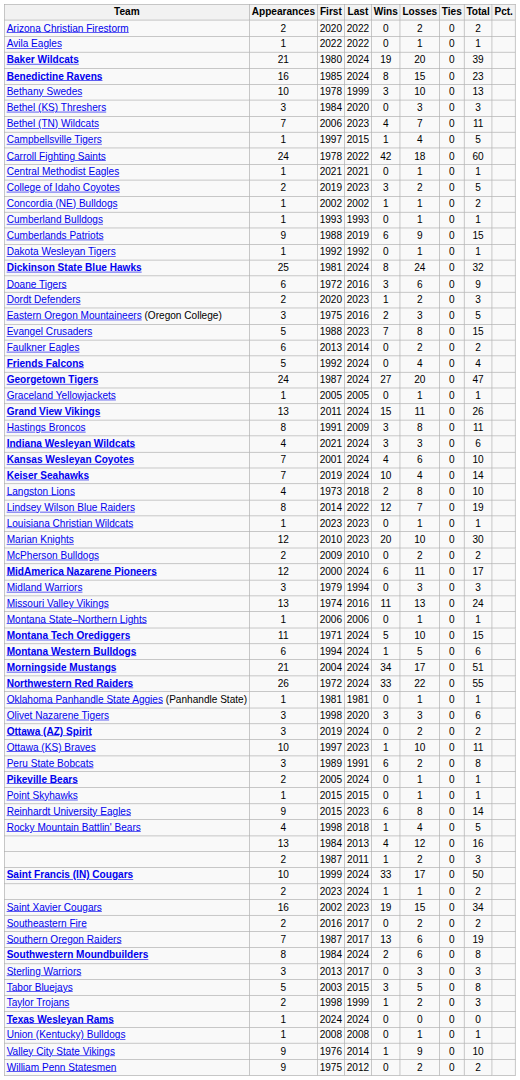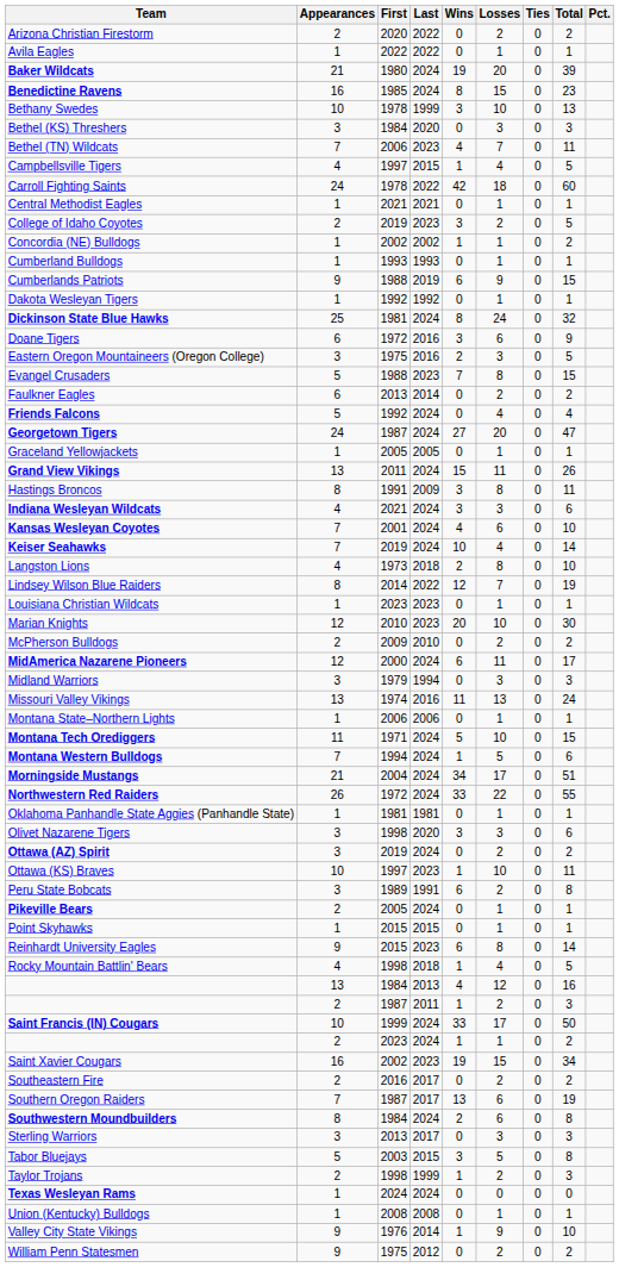 <table class="wikitable sortable" style="text-align:center;">
 <tr>
 <th>Team</th>
 <th>Appearances</th>
 <th>First</th>
 <th>Last</th>
 <th>Wins</th>
 <th>Losses</th>
 <th>Ties</th>
 <th>Total</th>
 <th>Pct.</th>
 </tr>
 <tr>
 <td style="text-align:left;"><a href='#'>Arizona Christian Firestorm</a></td>
 <td>2</td>
 <td>2020</td>
 <td>2022</td>
 <td>0</td>
 <td>2</td>
 <td>0</td>
 <td>2</td>
 <td></td>
 </tr>
 <tr>
 <td style="text-align:left;"><a href='#'>Avila Eagles</a></td>
 <td>1</td>
 <td>2022</td>
 <td>2022</td>
 <td>0</td>
 <td>1</td>
 <td>0</td>
 <td>1</td>
 <td></td>
 </tr>
 <tr>
 <td style="text-align:left;"><strong><a href='#'>Baker Wildcats</a></strong></td>
 <td>21</td>
 <td>1980</td>
 <td>2024</td>
 <td>19</td>
 <td>20</td>
 <td>0</td>
 <td>39</td>
 <td></td>
 </tr>
 <tr>
 <td style="text-align:left;"><strong><a href='#'>Benedictine Ravens</a></strong></td>
 <td>16</td>
 <td>1985</td>
 <td>2024</td>
 <td>8</td>
 <td>15</td>
 <td>0</td>
 <td>23</td>
 <td></td>
 </tr>
 <tr>
 <td style="text-align:left;"><a href='#'>Bethany Swedes</a></td>
 <td>10</td>
 <td>1978</td>
 <td>1999</td>
 <td>3</td>
 <td>10</td>
 <td>0</td>
 <td>13</td>
 <td></td>
 </tr>
 <tr>
 <td style="text-align:left;"><a href='#'>Bethel (KS) Threshers</a></td>
 <td>3</td>
 <td>1984</td>
 <td>2020</td>
 <td>0</td>
 <td>3</td>
 <td>0</td>
 <td>3</td>
 <td></td>
 </tr>
 <tr>
 <td style="text-align:left;"><a href='#'>Bethel (TN) Wildcats</a></td>
 <td>7</td>
 <td>2006</td>
 <td>2023</td>
 <td>4</td>
 <td>7</td>
 <td>0</td>
 <td>11</td>
 <td></td>
 </tr>
 <tr>
 <td style="text-align:left;"><a href='#'>Campbellsville Tigers</a></td>
-<td>1</td>
+<td>4</td>
 <td>1997</td>
 <td>2015</td>
 <td>1</td>
 <td>4</td>
 <td>0</td>
 <td>5</td>
 <td></td>
 </tr>
 <tr>
 <td style="text-align:left;"><a href='#'>Carroll Fighting Saints</a></td>
 <td>24</td>
 <td>1978</td>
 <td>2022</td>
 <td>42</td>
 <td>18</td>
 <td>0</td>
 <td>60</td>
 <td></td>
 </tr>
 <tr>
 <td style="text-align:left;"><a href='#'>Central Methodist Eagles</a></td>
 <td>1</td>
 <td>2021</td>
 <td>2021</td>
 <td>0</td>
 <td>1</td>
 <td>0</td>
 <td>1</td>
 <td></td>
 </tr>
 <tr>
 <td style="text-align:left;"><a href='#'>College of Idaho Coyotes</a></td>
 <td>2</td>
 <td>2019</td>
 <td>2023</td>
 <td>3</td>
 <td>2</td>
 <td>0</td>
 <td>5</td>
 <td></td>
 </tr>
 <tr>
 <td style="text-align:left;"><a href='#'>Concordia (NE) Bulldogs</a></td>
 <td>1</td>
 <td>2002</td>
 <td>2002</td>
 <td>1</td>
 <td>1</td>
 <td>0</td>
 <td>2</td>
 <td></td>
 </tr>
 <tr>
 <td style="text-align:left;"><a href='#'>Cumberland Bulldogs</a></td>
 <td>1</td>
 <td>1993</td>
 <td>1993</td>
 <td>0</td>
 <td>1</td>
 <td>0</td>
 <td>1</td>
 <td></td>
 </tr>
 <tr>
 <td style="text-align:left;"><a href='#'>Cumberlands Patriots</a></td>
 <td>9</td>
 <td>1988</td>
 <td>2019</td>
 <td>6</td>
 <td>9</td>
 <td>0</td>
 <td>15</td>
 <td></td>
 </tr>
 <tr>
 <td style="text-align:left;"><a href='#'>Dakota Wesleyan Tigers</a></td>
 <td>1</td>
 <td>1992</td>
 <td>1992</td>
 <td>0</td>
 <td>1</td>
 <td>0</td>
 <td>1</td>
 <td></td>
 </tr>
 <tr>
 <td style="text-align:left;"><strong><a href='#'>Dickinson State Blue Hawks</a></strong></td>
 <td>25</td>
 <td>1981</td>
 <td>2024</td>
 <td>8</td>
 <td>24</td>
 <td>0</td>
 <td>32</td>
 <td></td>
 </tr>
 <tr>
 <td style="text-align:left;"><a href='#'>Doane Tigers</a></td>
 <td>6</td>
 <td>1972</td>
 <td>2016</td>
 <td>3</td>
 <td>6</td>
 <td>0</td>
 <td>9</td>
-<td></td>
-</tr>
-<tr>
-<td style="text-align:left;"><a href='#'>Dordt Defenders</a></td>
-<td>2</td>
-<td>2020</td>
-<td>2023</td>
-<td>1</td>
-<td>2</td>
-<td>0</td>
-<td>3</td>
 <td></td>
 </tr>
 <tr>
 <td style="text-align:left;"><a href='#'>Eastern Oregon Mountaineers</a> (Oregon College)</td>
 <td>3</td>
 <td>1975</td>
 <td>2016</td>
 <td>2</td>
 <td>3</td>
 <td>0</td>
 <td>5</td>
 <td></td>
 </tr>
 <tr>
 <td style="text-align:left;"><a href='#'>Evangel Crusaders</a></td>
 <td>5</td>
 <td>1988</td>
 <td>2023</td>
 <td>7</td>
 <td>8</td>
 <td>0</td>
 <td>15</td>
 <td></td>
 </tr>
 <tr>
 <td style="text-align:left;"><a href='#'>Faulkner Eagles</a></td>
 <td>6</td>
 <td>2013</td>
 <td>2014</td>
 <td>0</td>
 <td>2</td>
 <td>0</td>
 <td>2</td>
 <td></td>
 </tr>
 <tr>
 <td style="text-align:left;"><strong><a href='#'>Friends Falcons</a></strong></td>
 <td>5</td>
 <td>1992</td>
 <td>2024</td>
 <td>0</td>
 <td>4</td>
 <td>0</td>
 <td>4</td>
 <td></td>
 </tr>
 <tr>
 <td style="text-align:left;"><strong><a href='#'>Georgetown Tigers</a></strong></td>
 <td>24</td>
 <td>1987</td>
 <td>2024</td>
 <td>27</td>
 <td>20</td>
 <td>0</td>
 <td>47</td>
 <td></td>
 </tr>
 <tr>
 <td style="text-align:left;"><a href='#'>Graceland Yellowjackets</a></td>
 <td>1</td>
 <td>2005</td>
 <td>2005</td>
 <td>0</td>
 <td>1</td>
 <td>0</td>
 <td>1</td>
 <td></td>
 </tr>
 <tr>
 <td style="text-align:left;"><strong><a href='#'>Grand View Vikings</a></strong></td>
 <td>13</td>
 <td>2011</td>
 <td>2024</td>
 <td>15</td>
 <td>11</td>
 <td>0</td>
 <td>26</td>
 <td></td>
 </tr>
 <tr>
 <td style="text-align:left;"><a href='#'>Hastings Broncos</a></td>
 <td>8</td>
 <td>1991</td>
 <td>2009</td>
 <td>3</td>
 <td>8</td>
 <td>0</td>
 <td>11</td>
 <td></td>
 </tr>
 <tr>
 <td style="text-align:left;"><strong><a href='#'>Indiana Wesleyan Wildcats</a></strong></td>
 <td>4</td>
 <td>2021</td>
 <td>2024</td>
 <td>3</td>
 <td>3</td>
 <td>0</td>
 <td>6</td>
 <td></td>
 </tr>
 <tr>
 <td style="text-align:left;"><strong><a href='#'>Kansas Wesleyan Coyotes</a></strong></td>
 <td>7</td>
 <td>2001</td>
 <td>2024</td>
 <td>4</td>
 <td>6</td>
 <td>0</td>
 <td>10</td>
 <td></td>
 </tr>
 <tr>
 <td style="text-align:left;"><strong><a href='#'>Keiser Seahawks</a></strong></td>
 <td>7</td>
 <td>2019</td>
 <td>2024</td>
 <td>10</td>
 <td>4</td>
 <td>0</td>
 <td>14</td>
 <td></td>
 </tr>
 <tr>
 <td style="text-align:left;"><a href='#'>Langston Lions</a></td>
 <td>4</td>
 <td>1973</td>
 <td>2018</td>
 <td>2</td>
 <td>8</td>
 <td>0</td>
 <td>10</td>
 <td></td>
 </tr>
 <tr>
 <td style="text-align:left;"><a href='#'>Lindsey Wilson Blue Raiders</a></td>
 <td>8</td>
 <td>2014</td>
 <td>2022</td>
 <td>12</td>
 <td>7</td>
 <td>0</td>
 <td>19</td>
 <td></td>
 </tr>
 <tr>
 <td style="text-align:left;"><a href='#'>Louisiana Christian Wildcats</a></td>
 <td>1</td>
 <td>2023</td>
 <td>2023</td>
 <td>0</td>
 <td>1</td>
 <td>0</td>
 <td>1</td>
 <td></td>
 </tr>
 <tr>
 <td style="text-align:left;"><a href='#'>Marian Knights</a></td>
 <td>12</td>
 <td>2010</td>
 <td>2023</td>
 <td>20</td>
 <td>10</td>
 <td>0</td>
 <td>30</td>
 <td></td>
 </tr>
 <tr>
 <td style="text-align:left;"><a href='#'>McPherson Bulldogs</a></td>
 <td>2</td>
 <td>2009</td>
 <td>2010</td>
 <td>0</td>
 <td>2</td>
 <td>0</td>
 <td>2</td>
 <td></td>
 </tr>
 <tr>
 <td style="text-align:left;"><strong><a href='#'>MidAmerica Nazarene Pioneers</a></strong></td>
 <td>12</td>
 <td>2000</td>
 <td>2024</td>
 <td>6</td>
 <td>11</td>
 <td>0</td>
 <td>17</td>
 <td></td>
 </tr>
 <tr>
 <td style="text-align:left;"><a href='#'>Midland Warriors</a></td>
 <td>3</td>
 <td>1979</td>
 <td>1994</td>
 <td>0</td>
 <td>3</td>
 <td>0</td>
 <td>3</td>
 <td></td>
 </tr>
 <tr>
 <td style="text-align:left;"><a href='#'>Missouri Valley Vikings</a></td>
 <td>13</td>
 <td>1974</td>
 <td>2016</td>
 <td>11</td>
 <td>13</td>
 <td>0</td>
 <td>24</td>
 <td></td>
 </tr>
 <tr>
 <td style="text-align:left;"><a href='#'>Montana State–Northern Lights</a></td>
 <td>1</td>
 <td>2006</td>
 <td>2006</td>
 <td>0</td>
 <td>1</td>
 <td>0</td>
 <td>1</td>
 <td></td>
 </tr>
 <tr>
 <td style="text-align:left;"><strong><a href='#'>Montana Tech Orediggers</a></strong></td>
 <td>11</td>
 <td>1971</td>
 <td>2024</td>
 <td>5</td>
 <td>10</td>
 <td>0</td>
 <td>15</td>
 <td></td>
 </tr>
 <tr>
 <td style="text-align:left;"><strong><a href='#'>Montana Western Bulldogs</a></strong></td>
-<td>6</td>
+<td>7</td>
 <td>1994</td>
 <td>2024</td>
 <td>1</td>
 <td>5</td>
 <td>0</td>
 <td>6</td>
 <td></td>
 </tr>
 <tr>
 <td style="text-align:left;"><strong><a href='#'>Morningside Mustangs</a></strong></td>
 <td>21</td>
 <td>2004</td>
 <td>2024</td>
 <td>34</td>
 <td>17</td>
 <td>0</td>
 <td>51</td>
 <td></td>
 </tr>
 <tr>
 <td style="text-align:left;"><strong><a href='#'>Northwestern Red Raiders</a></strong></td>
 <td>26</td>
 <td>1972</td>
 <td>2024</td>
 <td>33</td>
 <td>22</td>
 <td>0</td>
 <td>55</td>
 <td></td>
 </tr>
 <tr>
 <td style="text-align:left;"><a href='#'>Oklahoma Panhandle State Aggies</a> (Panhandle State)</td>
 <td>1</td>
 <td>1981</td>
 <td>1981</td>
 <td>0</td>
 <td>1</td>
 <td>0</td>
 <td>1</td>
 <td></td>
 </tr>
 <tr>
 <td style="text-align:left;"><a href='#'>Olivet Nazarene Tigers</a></td>
 <td>3</td>
 <td>1998</td>
 <td>2020</td>
 <td>3</td>
 <td>3</td>
 <td>0</td>
 <td>6</td>
 <td></td>
 </tr>
 <tr>
 <td style="text-align:left;"><strong><a href='#'>Ottawa (AZ) Spirit</a></strong></td>
 <td>3</td>
 <td>2019</td>
 <td>2024</td>
 <td>0</td>
 <td>2</td>
 <td>0</td>
 <td>2</td>
 <td></td>
 </tr>
 <tr>
 <td style="text-align:left;"><a href='#'>Ottawa (KS) Braves</a></td>
 <td>10</td>
 <td>1997</td>
 <td>2023</td>
 <td>1</td>
 <td>10</td>
 <td>0</td>
 <td>11</td>
 <td></td>
 </tr>
 <tr>
 <td style="text-align:left;"><a href='#'>Peru State Bobcats</a></td>
 <td>3</td>
 <td>1989</td>
 <td>1991</td>
 <td>6</td>
 <td>2</td>
 <td>0</td>
 <td>8</td>
 <td></td>
 </tr>
 <tr>
 <td style="text-align:left;"><strong><a href='#'>Pikeville Bears</a></strong></td>
 <td>2</td>
 <td>2005</td>
 <td>2024</td>
 <td>0</td>
 <td>1</td>
 <td>0</td>
 <td>1</td>
 <td></td>
 </tr>
 <tr>
 <td style="text-align:left;"><a href='#'>Point Skyhawks</a></td>
 <td>1</td>
 <td>2015</td>
 <td>2015</td>
 <td>0</td>
 <td>1</td>
 <td>0</td>
 <td>1</td>
 <td></td>
 </tr>
 <tr>
 <td style="text-align:left;"><a href='#'>Reinhardt University Eagles</a></td>
 <td>9</td>
 <td>2015</td>
 <td>2023</td>
 <td>6</td>
 <td>8</td>
 <td>0</td>
 <td>14</td>
 <td></td>
 </tr>
 <tr>
 <td style="text-align:left;"><a href='#'>Rocky Mountain Battlin' Bears</a></td>
 <td>4</td>
 <td>1998</td>
 <td>2018</td>
 <td>1</td>
 <td>4</td>
 <td>0</td>
 <td>5</td>
 <td></td>
 </tr>
 <tr>
 <td style="text-align:left;"></td>
 <td>13</td>
 <td>1984</td>
 <td>2013</td>
 <td>4</td>
 <td>12</td>
 <td>0</td>
 <td>16</td>
 <td></td>
 </tr>
 <tr>
 <td style="text-align:left;"></td>
 <td>2</td>
 <td>1987</td>
 <td>2011</td>
 <td>1</td>
 <td>2</td>
 <td>0</td>
 <td>3</td>
 <td></td>
 </tr>
 <tr>
 <td style="text-align:left;"><strong><a href='#'>Saint Francis (IN) Cougars</a></strong></td>
 <td>10</td>
 <td>1999</td>
 <td>2024</td>
 <td>33</td>
 <td>17</td>
 <td>0</td>
 <td>50</td>
 <td></td>
 </tr>
 <tr>
 <td style="text-align:left;"><strong></strong></td>
 <td>2</td>
 <td>2023</td>
 <td>2024</td>
 <td>1</td>
 <td>1</td>
 <td>0</td>
 <td>2</td>
 <td></td>
 </tr>
 <tr>
 <td style="text-align:left;"><a href='#'>Saint Xavier Cougars</a></td>
 <td>16</td>
 <td>2002</td>
 <td>2023</td>
 <td>19</td>
 <td>15</td>
 <td>0</td>
 <td>34</td>
 <td></td>
 </tr>
 <tr>
 <td style="text-align:left;"><a href='#'>Southeastern Fire</a></td>
 <td>2</td>
 <td>2016</td>
 <td>2017</td>
 <td>0</td>
 <td>2</td>
 <td>0</td>
 <td>2</td>
 <td></td>
 </tr>
 <tr>
 <td style="text-align:left;"><a href='#'>Southern Oregon Raiders</a></td>
 <td>7</td>
 <td>1987</td>
 <td>2017</td>
 <td>13</td>
 <td>6</td>
 <td>0</td>
 <td>19</td>
 <td></td>
 </tr>
 <tr>
 <td style="text-align:left;"><strong><a href='#'>Southwestern Moundbuilders</a></strong></td>
 <td>8</td>
 <td>1984</td>
 <td>2024</td>
 <td>2</td>
 <td>6</td>
 <td>0</td>
 <td>8</td>
 <td></td>
 </tr>
 <tr>
 <td style="text-align:left;"><a href='#'>Sterling Warriors</a></td>
 <td>3</td>
 <td>2013</td>
 <td>2017</td>
 <td>0</td>
 <td>3</td>
 <td>0</td>
 <td>3</td>
 <td></td>
 </tr>
 <tr>
 <td style="text-align:left;"><a href='#'>Tabor Bluejays</a></td>
 <td>5</td>
 <td>2003</td>
 <td>2015</td>
 <td>3</td>
 <td>5</td>
 <td>0</td>
 <td>8</td>
 <td></td>
 </tr>
 <tr>
 <td style="text-align:left;"><a href='#'>Taylor Trojans</a></td>
 <td>2</td>
 <td>1998</td>
 <td>1999</td>
 <td>1</td>
 <td>2</td>
 <td>0</td>
 <td>3</td>
 <td></td>
 </tr>
 <tr>
 <td style="text-align:left;"><strong><a href='#'>Texas Wesleyan Rams</a></strong></td>
 <td>1</td>
 <td>2024</td>
 <td>2024</td>
 <td>0</td>
 <td>0</td>
 <td>0</td>
 <td>0</td>
 <td></td>
 </tr>
 <tr>
 <td style="text-align:left;"><a href='#'>Union (Kentucky) Bulldogs</a></td>
 <td>1</td>
 <td>2008</td>
 <td>2008</td>
 <td>0</td>
 <td>1</td>
 <td>0</td>
 <td>1</td>
 <td></td>
 </tr>
 <tr>
 <td style="text-align:left;"><a href='#'>Valley City State Vikings</a></td>
 <td>9</td>
 <td>1976</td>
 <td>2014</td>
 <td>1</td>
 <td>9</td>
 <td>0</td>
 <td>10</td>
 <td></td>
 </tr>
 <tr>
 <td style="text-align:left;"><a href='#'>William Penn Statesmen</a></td>
 <td>9</td>
 <td>1975</td>
 <td>2012</td>
 <td>0</td>
 <td>2</td>
 <td>0</td>
 <td>2</td>
 <td></td>
 </tr>
 </table>
